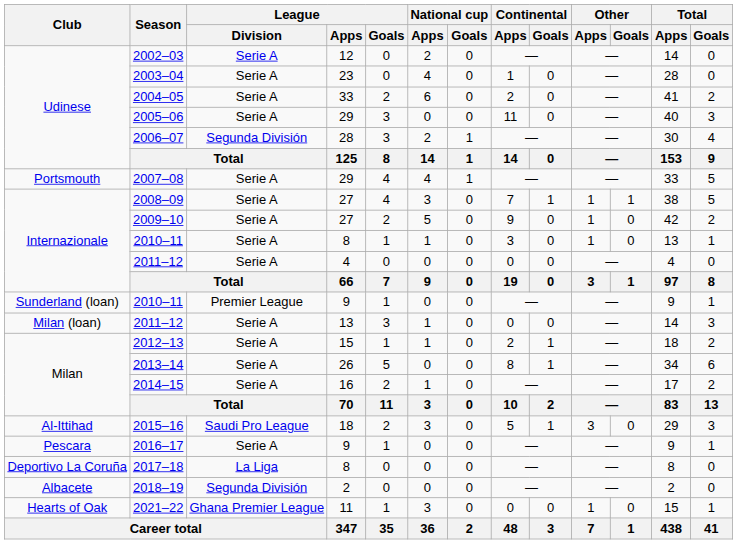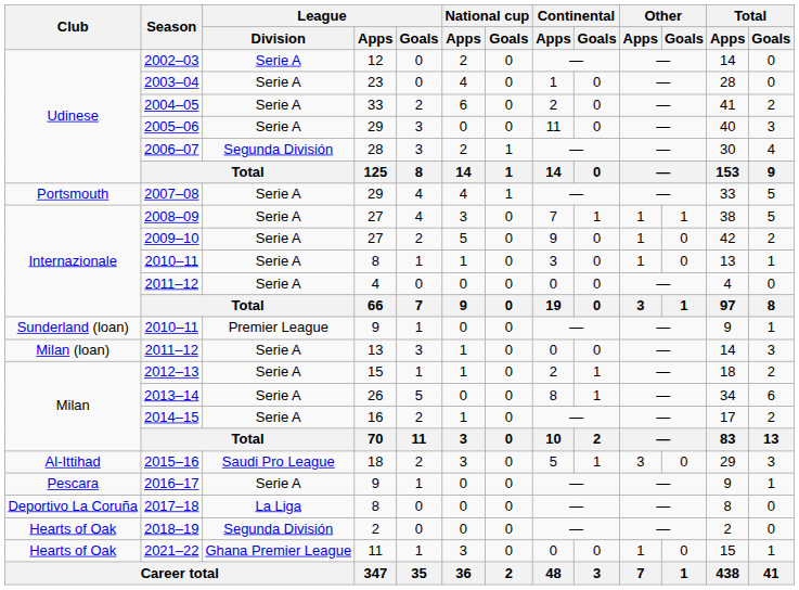 <table class="wikitable" style="text-align:center">
 <tr>
 <th rowspan="2">Club</th>
 <th rowspan="2">Season</th>
 <th colspan="3">League</th>
 <th colspan="2">National cup</th>
 <th colspan="2">Continental</th>
 <th colspan="2">Other</th>
 <th colspan="2">Total</th>
 </tr>
 <tr>
 <th>Division</th>
 <th>Apps</th>
 <th>Goals</th>
 <th>Apps</th>
 <th>Goals</th>
 <th>Apps</th>
 <th>Goals</th>
 <th>Apps</th>
 <th>Goals</th>
 <th>Apps</th>
 <th>Goals</th>
 </tr>
 <tr>
 <td rowspan="6"><a href='#'>Udinese</a></td>
 <td><a href='#'>2002–03</a></td>
 <td><a href='#'>Serie A</a></td>
 <td>12</td>
 <td>0</td>
 <td>2</td>
 <td>0</td>
 <td colspan="2">—</td>
 <td colspan="2">—</td>
 <td>14</td>
 <td>0</td>
 </tr>
 <tr>
 <td><a href='#'>2003–04</a></td>
 <td>Serie A</td>
 <td>23</td>
 <td>0</td>
 <td>4</td>
 <td>0</td>
 <td>1</td>
 <td>0</td>
 <td colspan="2">—</td>
 <td>28</td>
 <td>0</td>
 </tr>
 <tr>
 <td><a href='#'>2004–05</a></td>
 <td>Serie A</td>
 <td>33</td>
 <td>2</td>
 <td>6</td>
 <td>0</td>
 <td>2</td>
 <td>0</td>
 <td colspan="2">—</td>
 <td>41</td>
 <td>2</td>
 </tr>
 <tr>
 <td><a href='#'>2005–06</a></td>
 <td>Serie A</td>
 <td>29</td>
 <td>3</td>
 <td>0</td>
 <td>0</td>
 <td>11</td>
 <td>0</td>
 <td colspan="2">—</td>
 <td>40</td>
 <td>3</td>
 </tr>
 <tr>
 <td><a href='#'>2006–07</a></td>
 <td><a href='#'>Segunda División</a></td>
 <td>28</td>
 <td>3</td>
 <td>2</td>
 <td>1</td>
 <td colspan="2">—</td>
 <td colspan="2">—</td>
 <td>30</td>
 <td>4</td>
 </tr>
 <tr>
 <th colspan="2">Total</th>
 <th>125</th>
 <th>8</th>
 <th>14</th>
 <th>1</th>
 <th>14</th>
 <th>0</th>
 <th colspan="2">—</th>
 <th>153</th>
 <th>9</th>
 </tr>
 <tr>
 <td><a href='#'>Portsmouth</a></td>
 <td><a href='#'>2007–08</a></td>
 <td>Serie A</td>
 <td>29</td>
 <td>4</td>
 <td>4</td>
 <td>1</td>
 <td colspan="2">—</td>
 <td colspan="2">—</td>
 <td>33</td>
 <td>5</td>
 </tr>
 <tr>
 <td rowspan="5"><a href='#'>Internazionale</a></td>
 <td><a href='#'>2008–09</a></td>
 <td>Serie A</td>
 <td>27</td>
 <td>4</td>
 <td>3</td>
 <td>0</td>
 <td>7</td>
 <td>1</td>
 <td>1</td>
 <td>1</td>
 <td>38</td>
 <td>5</td>
 </tr>
 <tr>
 <td><a href='#'>2009–10</a></td>
 <td>Serie A</td>
 <td>27</td>
 <td>2</td>
 <td>5</td>
 <td>0</td>
 <td>9</td>
 <td>0</td>
 <td>1</td>
 <td>0</td>
 <td>42</td>
 <td>2</td>
 </tr>
 <tr>
 <td><a href='#'>2010–11</a></td>
 <td>Serie A</td>
 <td>8</td>
 <td>1</td>
 <td>1</td>
 <td>0</td>
 <td>3</td>
 <td>0</td>
 <td>1</td>
 <td>0</td>
 <td>13</td>
 <td>1</td>
 </tr>
 <tr>
 <td><a href='#'>2011–12</a></td>
 <td>Serie A</td>
 <td>4</td>
 <td>0</td>
 <td>0</td>
 <td>0</td>
 <td>0</td>
 <td>0</td>
 <td colspan="2">—</td>
 <td>4</td>
 <td>0</td>
 </tr>
 <tr>
 <th colspan="2">Total</th>
 <th>66</th>
 <th>7</th>
 <th>9</th>
 <th>0</th>
 <th>19</th>
 <th>0</th>
 <th>3</th>
 <th>1</th>
 <th>97</th>
 <th>8</th>
 </tr>
 <tr>
 <td><a href='#'>Sunderland</a> (loan)</td>
 <td><a href='#'>2010–11</a></td>
 <td>Premier League</td>
 <td>9</td>
 <td>1</td>
 <td>0</td>
 <td>0</td>
 <td colspan="2">—</td>
 <td colspan="2">—</td>
 <td>9</td>
 <td>1</td>
 </tr>
 <tr>
 <td><a href='#'>Milan</a> (loan)</td>
 <td><a href='#'>2011–12</a></td>
 <td>Serie A</td>
 <td>13</td>
 <td>3</td>
 <td>1</td>
 <td>0</td>
 <td>0</td>
 <td>0</td>
 <td colspan="2">—</td>
 <td>14</td>
 <td>3</td>
 </tr>
 <tr>
 <td rowspan="4">Milan</td>
 <td><a href='#'>2012–13</a></td>
 <td>Serie A</td>
 <td>15</td>
 <td>1</td>
 <td>1</td>
 <td>0</td>
 <td>2</td>
 <td>1</td>
 <td colspan="2">—</td>
 <td>18</td>
 <td>2</td>
 </tr>
 <tr>
 <td><a href='#'>2013–14</a></td>
 <td>Serie A</td>
 <td>26</td>
 <td>5</td>
 <td>0</td>
 <td>0</td>
 <td>8</td>
 <td>1</td>
 <td colspan="2">—</td>
 <td>34</td>
 <td>6</td>
 </tr>
 <tr>
 <td><a href='#'>2014–15</a></td>
 <td>Serie A</td>
 <td>16</td>
 <td>2</td>
 <td>1</td>
 <td>0</td>
 <td colspan="2">—</td>
 <td colspan="2">—</td>
 <td>17</td>
 <td>2</td>
 </tr>
 <tr>
 <th colspan="2">Total</th>
 <th>70</th>
 <th>11</th>
 <th>3</th>
 <th>0</th>
 <th>10</th>
 <th>2</th>
 <th colspan="2">—</th>
 <th>83</th>
 <th>13</th>
 </tr>
 <tr>
 <td><a href='#'>Al-Ittihad</a></td>
 <td><a href='#'>2015–16</a></td>
 <td><a href='#'>Saudi Pro League</a></td>
 <td>18</td>
 <td>2</td>
 <td>3</td>
 <td>0</td>
 <td>5</td>
 <td>1</td>
 <td>3</td>
 <td>0</td>
 <td>29</td>
 <td>3</td>
 </tr>
 <tr>
 <td><a href='#'>Pescara</a></td>
 <td><a href='#'>2016–17</a></td>
 <td>Serie A</td>
 <td>9</td>
 <td>1</td>
 <td>0</td>
 <td>0</td>
 <td colspan="2">—</td>
 <td colspan="2">—</td>
 <td>9</td>
 <td>1</td>
 </tr>
 <tr>
 <td><a href='#'>Deportivo La Coruña</a></td>
 <td><a href='#'>2017–18</a></td>
 <td><a href='#'>La Liga</a></td>
 <td>8</td>
 <td>0</td>
 <td>0</td>
 <td>0</td>
 <td colspan="2">—</td>
 <td colspan="2">—</td>
 <td>8</td>
 <td>0</td>
 </tr>
 <tr>
-<td><a href='#'>Albacete</a></td>
+<td><a href='#'>Hearts of Oak</a></td>
 <td><a href='#'>2018–19</a></td>
 <td><a href='#'>Segunda División</a></td>
 <td>2</td>
 <td>0</td>
 <td>0</td>
 <td>0</td>
 <td colspan="2">—</td>
 <td colspan="2">—</td>
 <td>2</td>
 <td>0</td>
 </tr>
 <tr>
 <td><a href='#'>Hearts of Oak</a></td>
 <td><a href='#'>2021–22</a></td>
 <td><a href='#'>Ghana Premier League</a></td>
 <td>11</td>
 <td>1</td>
 <td>3</td>
 <td>0</td>
 <td>0</td>
 <td>0</td>
 <td>1</td>
 <td>0</td>
 <td>15</td>
 <td>1</td>
 </tr>
 <tr>
 <th colspan="3">Career total</th>
 <th>347</th>
 <th>35</th>
 <th>36</th>
 <th>2</th>
 <th>48</th>
 <th>3</th>
 <th>7</th>
 <th>1</th>
 <th>438</th>
 <th>41</th>
 </tr>
 </table>
